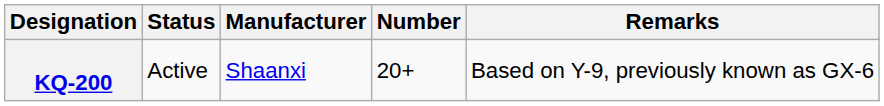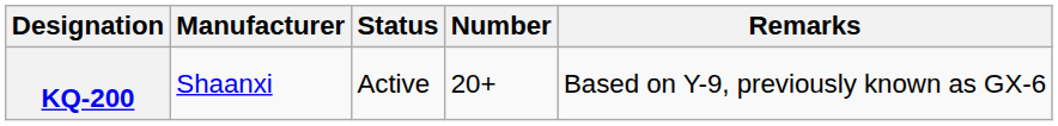 <table class="wikitable">
 <tr>
 <th>Designation</th>
+<th>Manufacturer</th>
 <th>Status</th>
-<th>Manufacturer</th>
 <th>Number</th>
 <th>Remarks</th>
 </tr>
 <tr>
 <th><br><a href='#'>KQ-200</a></th>
+<td><a href='#'>Shaanxi</a></td>
 <td>Active</td>
-<td><a href='#'>Shaanxi</a></td>
 <td>20+</td>
 <td>Based on Y-9, previously known as GX-6</td>
 </tr>
 </table>
